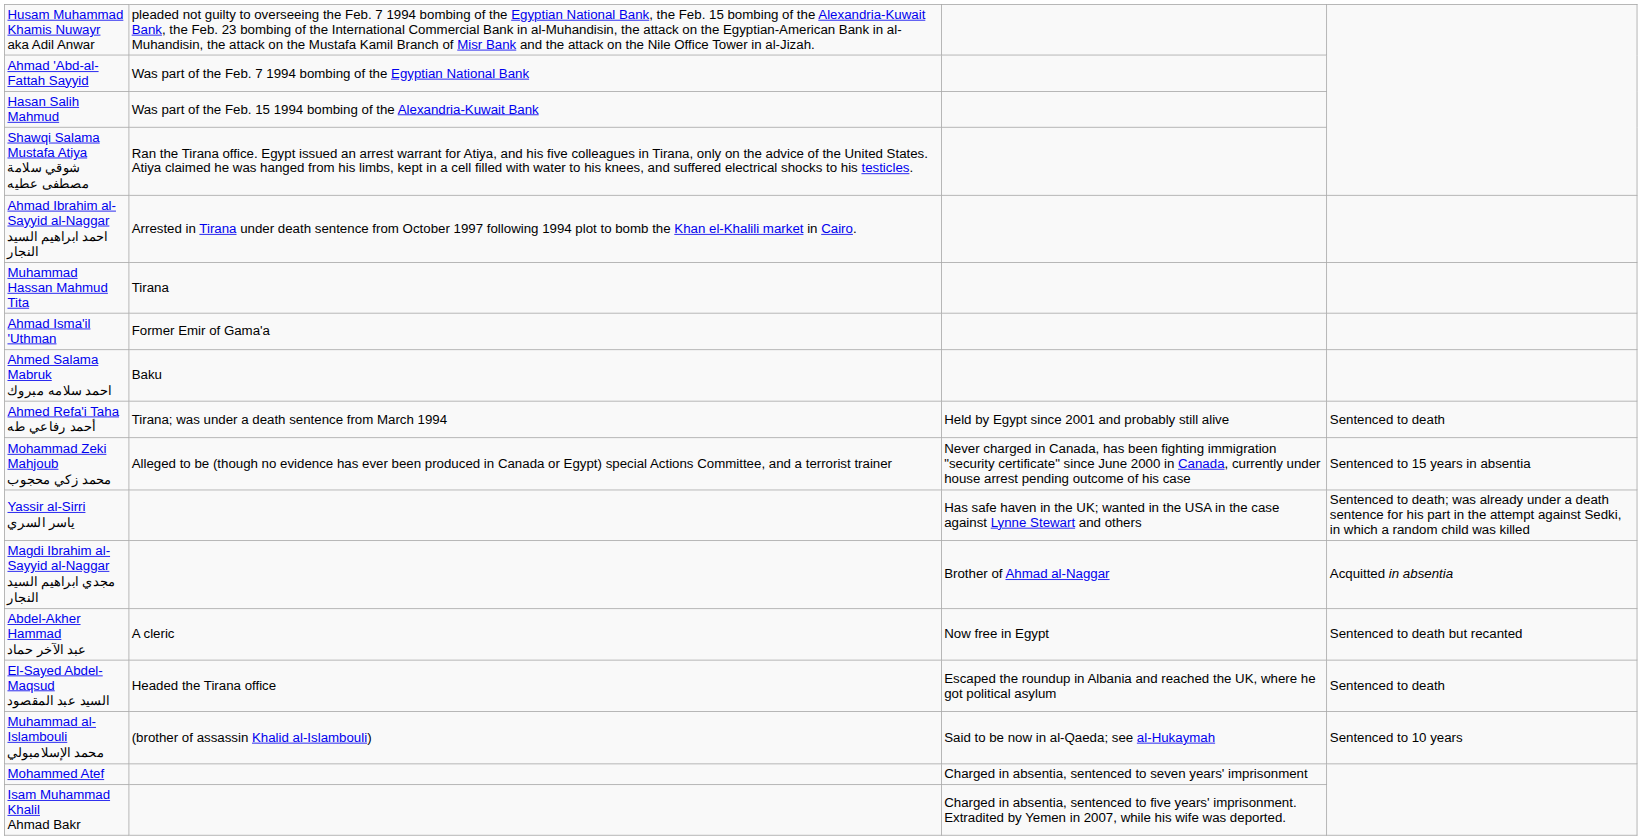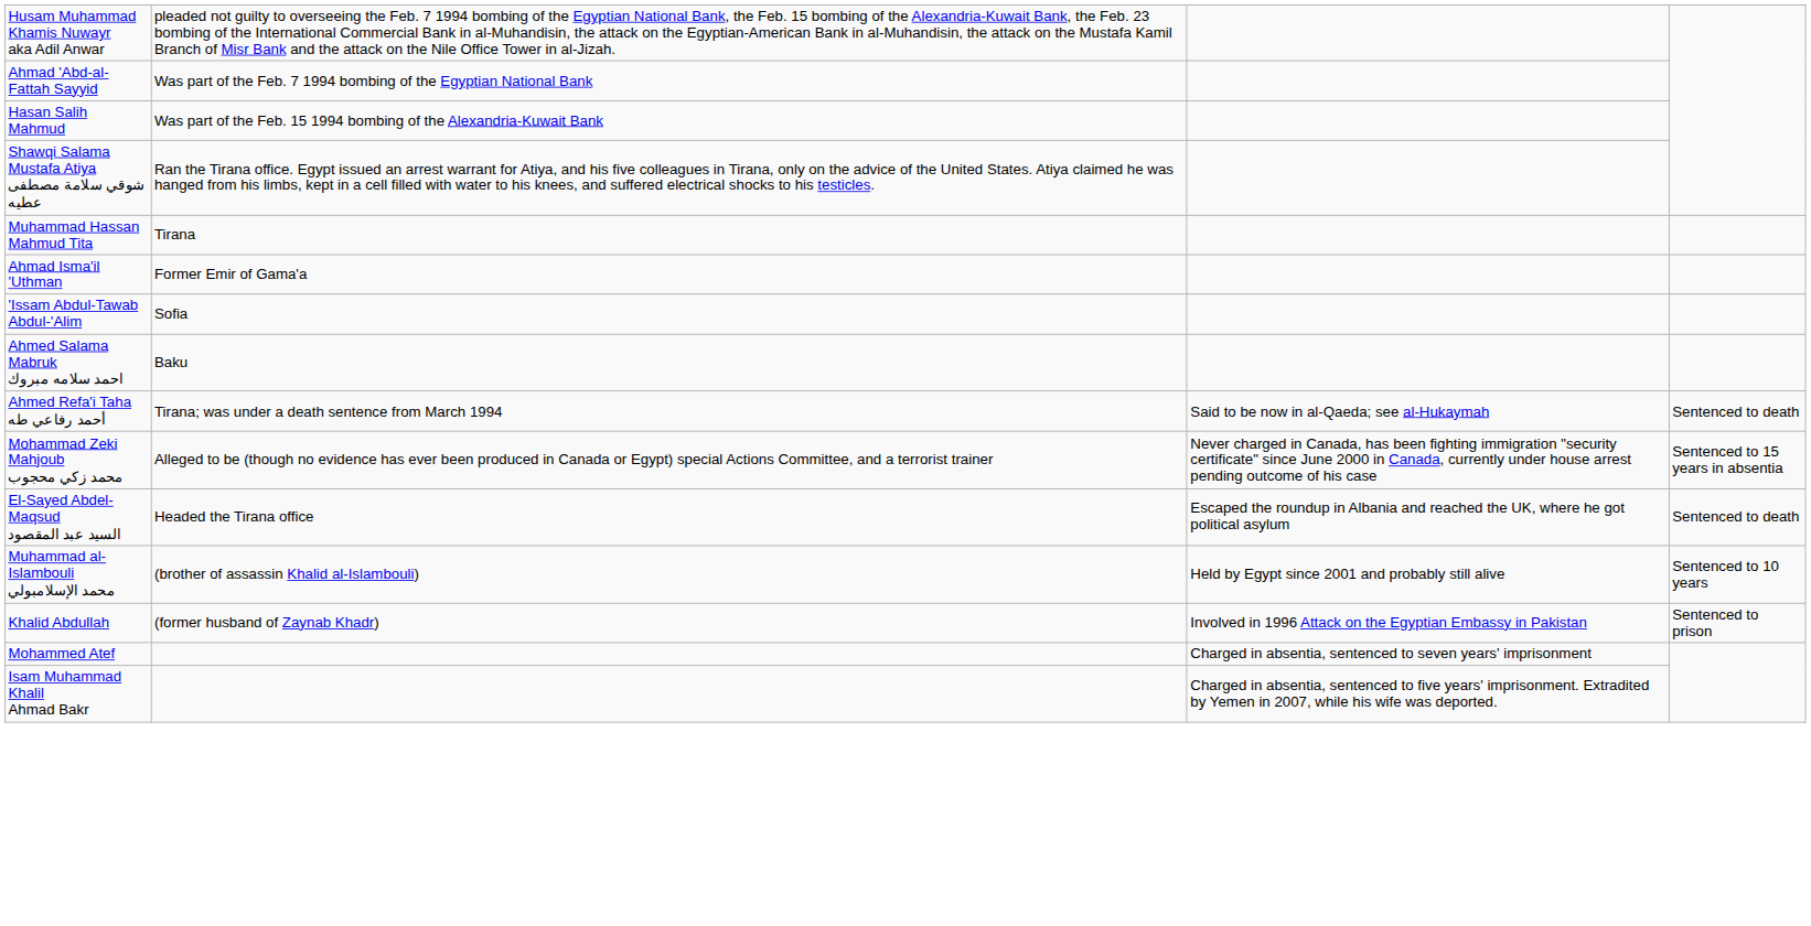 <table class="wikitable">
 <tr>
 <td><a href='#'>Husam Muhammad Khamis Nuwayr</a><br>aka Adil Anwar</td>
 <td>pleaded not guilty to overseeing the Feb. 7 1994 bombing of the <a href='#'>Egyptian National Bank</a>, the Feb. 15 bombing of the <a href='#'>Alexandria-Kuwait Bank</a>, the Feb. 23 bombing of the International Commercial Bank in al-Muhandisin, the attack on the Egyptian-American Bank in al-Muhandisin, the attack on the Mustafa Kamil Branch of <a href='#'>Misr Bank</a> and the attack on the Nile Office Tower in al-Jizah.</td>
 <td></td>
 </tr>
 <tr>
 <td><a href='#'>Ahmad 'Abd-al-Fattah Sayyid</a></td>
 <td>Was part of the Feb. 7 1994 bombing of the <a href='#'>Egyptian National Bank</a></td>
 <td></td>
 </tr>
 <tr>
 <td><a href='#'>Hasan Salih Mahmud</a></td>
 <td>Was part of the Feb. 15 1994 bombing of the <a href='#'>Alexandria-Kuwait Bank</a></td>
 <td></td>
 </tr>
 <tr>
 <td><a href='#'>Shawqi Salama Mustafa Atiya</a><br>شوقي سلامة مصطفى عطيه</td>
 <td>Ran the Tirana office. Egypt issued an arrest warrant for Atiya, and his five colleagues in Tirana, only on the advice of the United States. Atiya claimed he was hanged from his limbs, kept in a cell filled with water to his knees, and suffered electrical shocks to his <a href='#'>testicles</a>.</td>
 <td></td>
 </tr>
 <tr>
-<td><a href='#'>Ahmad Ibrahim al-Sayyid al-Naggar</a><br>احمد ابراهيم السيد النجار</td>
-<td>Arrested in <a href='#'>Tirana</a> under death sentence from October 1997 following 1994 plot to bomb the <a href='#'>Khan el-Khalili market</a> in <a href='#'>Cairo</a>.</td>
-<td></td>
-<td></td>
-</tr>
-<tr>
 <td><a href='#'>Muhammad Hassan Mahmud Tita</a></td>
 <td>Tirana</td>
 <td></td>
 <td></td>
 </tr>
 <tr>
 <td><a href='#'>Ahmad Isma'il 'Uthman</a></td>
 <td>Former Emir of Gama'a</td>
 <td></td>
 <td></td>
 </tr>
 <tr>
+<td><a href='#'>'Issam Abdul-Tawab Abdul-'Alim</a></td>
+<td>Sofia</td>
+<td></td>
+<td></td>
+</tr>
+<tr>
 <td><a href='#'>Ahmed Salama Mabruk</a><br>احمد سلامه مبروك</td>
 <td>Baku</td>
 <td></td>
 <td></td>
 </tr>
 <tr>
 <td><a href='#'>Ahmed Refa'i Taha</a><br>أحمد رفاعي طه</td>
 <td>Tirana; was under a death sentence from March 1994</td>
-<td>Held by Egypt since 2001 and probably still alive</td>
+<td>Said to be now in al-Qaeda; see <a href='#'>al-Hukaymah</a></td>
 <td>Sentenced to death</td>
 </tr>
 <tr>
 <td><a href='#'>Mohammad Zeki Mahjoub</a><br>محمد زكي محجوب</td>
 <td>Alleged to be (though no evidence has ever been produced in Canada or Egypt) special Actions Committee, and a terrorist trainer</td>
 <td>Never charged in Canada, has been fighting immigration "security certificate" since June 2000 in <a href='#'>Canada</a>, currently under house arrest pending outcome of his case</td>
 <td>Sentenced to 15 years in absentia </td>
-</tr>
-<tr>
-<td><a href='#'>Yassir al-Sirri</a><br>ياسر السري</td>
-<td></td>
-<td>Has safe haven in the UK; wanted in the USA in the case against <a href='#'>Lynne Stewart</a> and others</td>
-<td>Sentenced to death; was already under a death sentence for his part in the attempt against Sedki, in which a random child was killed</td>
-</tr>
-<tr>
-<td><a href='#'>Magdi Ibrahim al-Sayyid al-Naggar</a><br>مجدي ابراهيم السيد النجار</td>
-<td></td>
-<td>Brother of <a href='#'>Ahmad al-Naggar</a><br></td>
-<td>Acquitted <em>in absentia</em></td>
-</tr>
-<tr>
-<td><a href='#'>Abdel-Akher Hammad</a><br>عبد الآخر حماد</td>
-<td>A cleric</td>
-<td>Now free in Egypt</td>
-<td>Sentenced to death but recanted</td>
 </tr>
 <tr>
 <td><a href='#'>El-Sayed Abdel-Maqsud</a><br>السيد عبد المقصود</td>
 <td>Headed the Tirana office</td>
 <td>Escaped the roundup in Albania and reached the UK, where he got political asylum</td>
 <td>Sentenced to death</td>
 </tr>
 <tr>
 <td><a href='#'>Muhammad al-Islambouli</a><br>محمد الإسلامبولي</td>
 <td>(brother of assassin <a href='#'>Khalid al-Islambouli</a>)</td>
-<td>Said to be now in al-Qaeda; see <a href='#'>al-Hukaymah</a></td>
+<td>Held by Egypt since 2001 and probably still alive</td>
 <td>Sentenced to 10 years</td>
+</tr>
+<tr>
+<td><a href='#'>Khalid Abdullah</a><br></td>
+<td>(former husband of <a href='#'>Zaynab Khadr</a>)</td>
+<td>Involved in 1996 <a href='#'>Attack on the Egyptian Embassy in Pakistan</a></td>
+<td>Sentenced to prison</td>
 </tr>
 <tr>
 <td><a href='#'>Mohammed Atef</a><br></td>
 <td></td>
 <td>Charged in absentia, sentenced to seven years' imprisonment</td>
 </tr>
 <tr>
 <td><a href='#'>Isam Muhammad Khalil</a><br>Ahmad Bakr</td>
 <td></td>
 <td>Charged in absentia, sentenced to five years' imprisonment. Extradited by Yemen in 2007, while his wife was deported.</td>
 </tr>
 </table>
